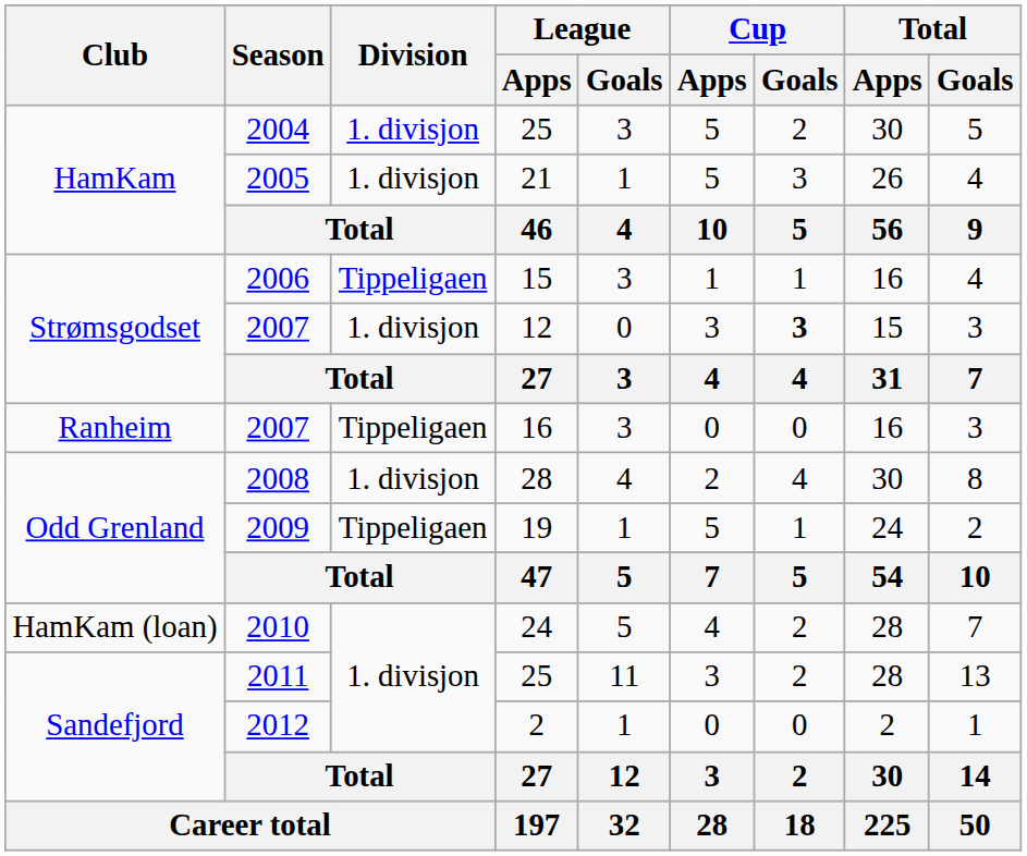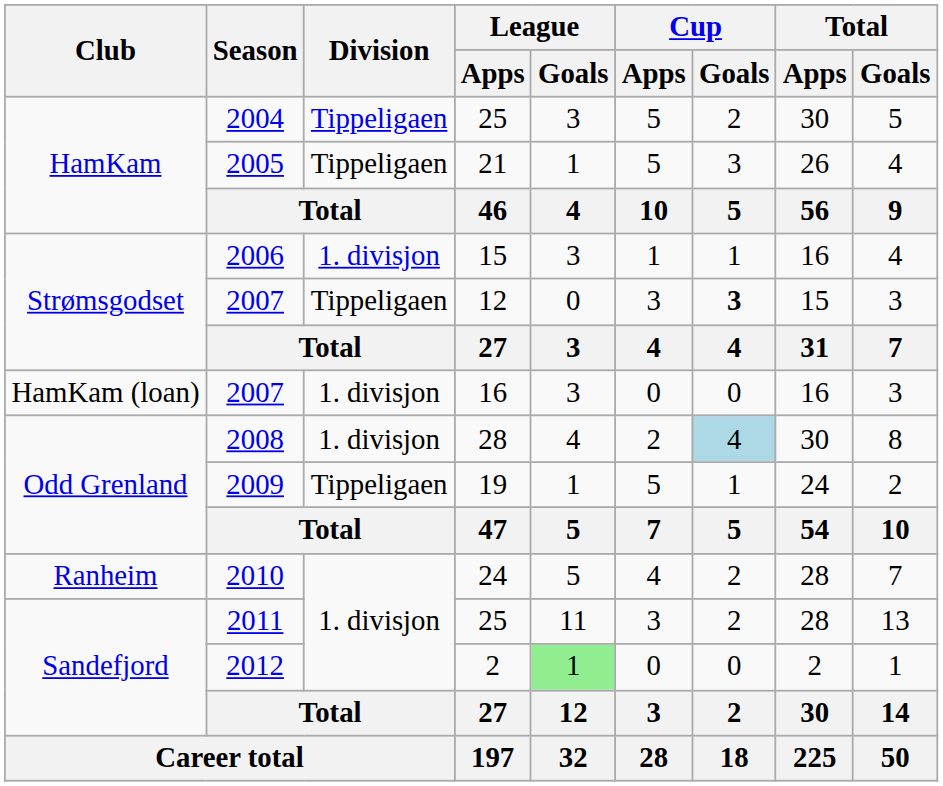 <table class="wikitable" style="text-align: center;">
 <tr>
 <th rowspan="2">Club</th>
 <th rowspan="2">Season</th>
 <th rowspan="2">Division</th>
 <th colspan="2">League</th>
 <th colspan="2"><a href='#'>Cup</a></th>
 <th colspan="2">Total</th>
 </tr>
 <tr>
 <th>Apps</th>
 <th>Goals</th>
 <th>Apps</th>
 <th>Goals</th>
 <th>Apps</th>
 <th>Goals</th>
 </tr>
 <tr>
 <td rowspan="3" valign="center"><a href='#'>HamKam</a></td>
 <td><a href='#'>2004</a></td>
-<td><a href='#'>1. divisjon</a></td>
+<td><a href='#'>Tippeligaen</a></td>
 <td>25</td>
 <td>3</td>
 <td>5</td>
 <td>2</td>
 <td>30</td>
 <td>5</td>
 </tr>
 <tr>
 <td><a href='#'>2005</a></td>
-<td>1. divisjon</td>
+<td>Tippeligaen</td>
 <td>21</td>
 <td>1</td>
 <td>5</td>
 <td>3</td>
 <td>26</td>
 <td>4</td>
 </tr>
 <tr>
 <th colspan="2">Total</th>
 <th>46</th>
 <th>4</th>
 <th>10</th>
 <th>5</th>
 <th>56</th>
 <th>9</th>
 </tr>
 <tr>
 <td rowspan="3" valign="center"><a href='#'>Strømsgodset</a></td>
 <td><a href='#'>2006</a></td>
-<td><a href='#'>Tippeligaen</a></td>
+<td><a href='#'>1. divisjon</a></td>
 <td>15</td>
 <td>3</td>
 <td>1</td>
 <td>1</td>
 <td>16</td>
 <td>4</td>
 </tr>
 <tr>
 <td><a href='#'>2007</a></td>
-<td>1. divisjon</td>
+<td>Tippeligaen</td>
 <td>12</td>
 <td>0</td>
 <td>3</td>
 <td><strong>3</strong></td>
 <td>15</td>
 <td>3</td>
 </tr>
 <tr>
 <th colspan="2">Total</th>
 <th>27</th>
 <th>3</th>
 <th>4</th>
 <th>4</th>
 <th>31</th>
 <th>7</th>
 </tr>
 <tr>
-<td rowspan="1" valign="center"><a href='#'>Ranheim</a></td>
+<td rowspan="1" valign="center">HamKam (loan)</td>
 <td><a href='#'>2007</a></td>
-<td>Tippeligaen</td>
+<td>1. divisjon</td>
 <td>16</td>
 <td>3</td>
 <td>0</td>
 <td>0</td>
 <td>16</td>
 <td>3</td>
 </tr>
 <tr>
 <td rowspan="3" valign="center"><a href='#'>Odd Grenland</a></td>
 <td><a href='#'>2008</a></td>
 <td>1. divisjon</td>
 <td>28</td>
 <td>4</td>
 <td>2</td>
-<td>4</td>
+<td style="background: lightblue;">4</td>
 <td>30</td>
 <td>8</td>
 </tr>
 <tr>
 <td><a href='#'>2009</a></td>
 <td>Tippeligaen</td>
 <td>19</td>
 <td>1</td>
 <td>5</td>
 <td>1</td>
 <td>24</td>
 <td>2</td>
 </tr>
 <tr>
 <th colspan="2">Total</th>
 <th>47</th>
 <th>5</th>
 <th>7</th>
 <th>5</th>
 <th>54</th>
 <th>10</th>
 </tr>
 <tr>
-<td rowspan="1" valign="center">HamKam (loan)</td>
+<td rowspan="1" valign="center"><a href='#'>Ranheim</a></td>
 <td><a href='#'>2010</a></td>
 <td rowspan="3" valign="center">1. divisjon</td>
 <td>24</td>
 <td>5</td>
 <td>4</td>
 <td>2</td>
 <td>28</td>
 <td>7</td>
 </tr>
 <tr>
 <td rowspan="3" valign="center"><a href='#'>Sandefjord</a></td>
 <td><a href='#'>2011</a></td>
 <td>25</td>
 <td>11</td>
 <td>3</td>
 <td>2</td>
 <td>28</td>
 <td>13</td>
 </tr>
 <tr>
 <td><a href='#'>2012</a></td>
 <td>2</td>
-<td>1</td>
+<td style="background: lightgreen;">1</td>
 <td>0</td>
 <td>0</td>
 <td>2</td>
 <td>1</td>
 </tr>
 <tr>
 <th colspan="2">Total</th>
 <th>27</th>
 <th>12</th>
 <th>3</th>
 <th>2</th>
 <th>30</th>
 <th>14</th>
 </tr>
 <tr>
 <th colspan="3">Career total</th>
 <th>197</th>
 <th>32</th>
 <th>28</th>
 <th>18</th>
 <th>225</th>
 <th>50</th>
 </tr>
 </table>
